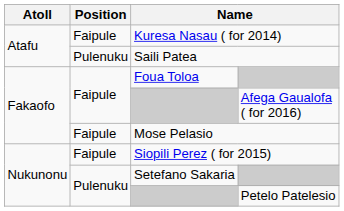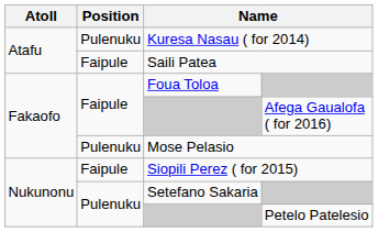 <table class="wikitable">
 <tr>
 <th>Atoll</th>
 <th>Position</th>
 <th colspan=2>Name</th>
 </tr>
 <tr>
 <td rowspan=2>Atafu</td>
-<td>Faipule</td>
+<td>Pulenuku</td>
 <td colspan=2><a href='#'>Kuresa Nasau</a> ( for 2014)</td>
 </tr>
 <tr>
-<td>Pulenuku</td>
+<td>Faipule</td>
 <td colspan=2>Saili Patea</td>
 </tr>
 <tr>
 <td rowspan=3>Fakaofo</td>
 <td rowspan=2>Faipule</td>
 <td><a href='#'>Foua Toloa</a></td>
 <td bgcolor="#CCCCCC"></td>
 </tr>
 <tr>
 <td bgcolor="#CCCCCC"></td>
 <td><a href='#'>Afega Gaualofa</a><br>( for 2016)</td>
 </tr>
 <tr>
-<td>Faipule</td>
+<td>Pulenuku</td>
 <td colspan=2>Mose Pelasio</td>
 </tr>
 <tr>
 <td rowspan=3>Nukunonu</td>
 <td>Faipule</td>
 <td colspan=2><a href='#'>Siopili Perez</a> ( for 2015)</td>
 </tr>
 <tr>
 <td rowspan=2>Pulenuku</td>
 <td>Setefano Sakaria</td>
 <td bgcolor="#CCCCCC"></td>
 </tr>
 <tr>
 <td bgcolor="#CCCCCC"></td>
 <td>Petelo Patelesio</td>
 </tr>
 </table>
